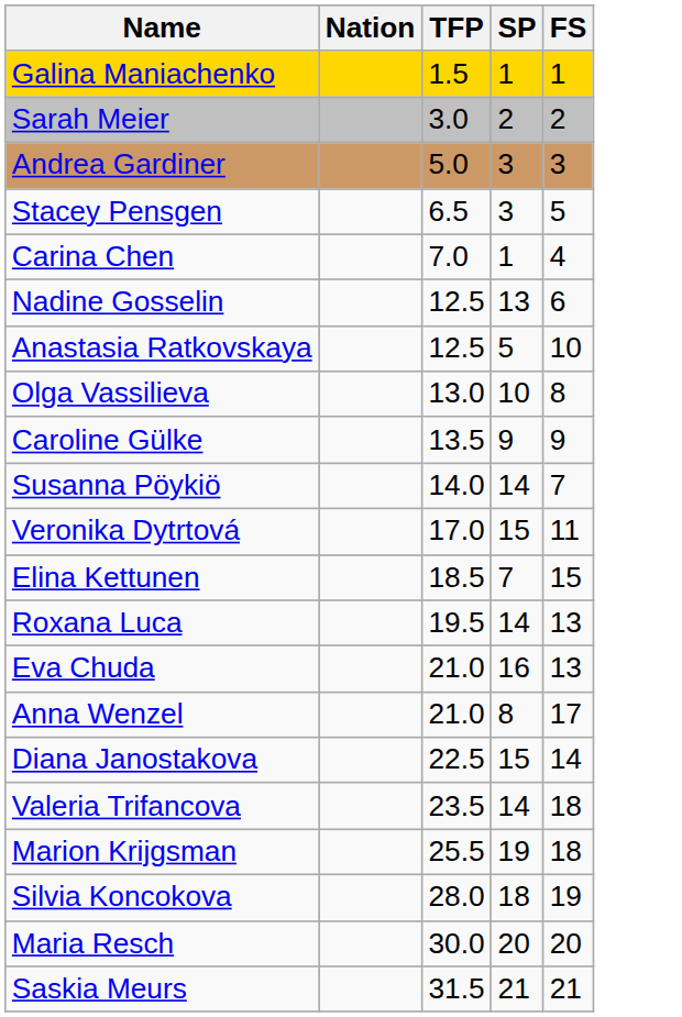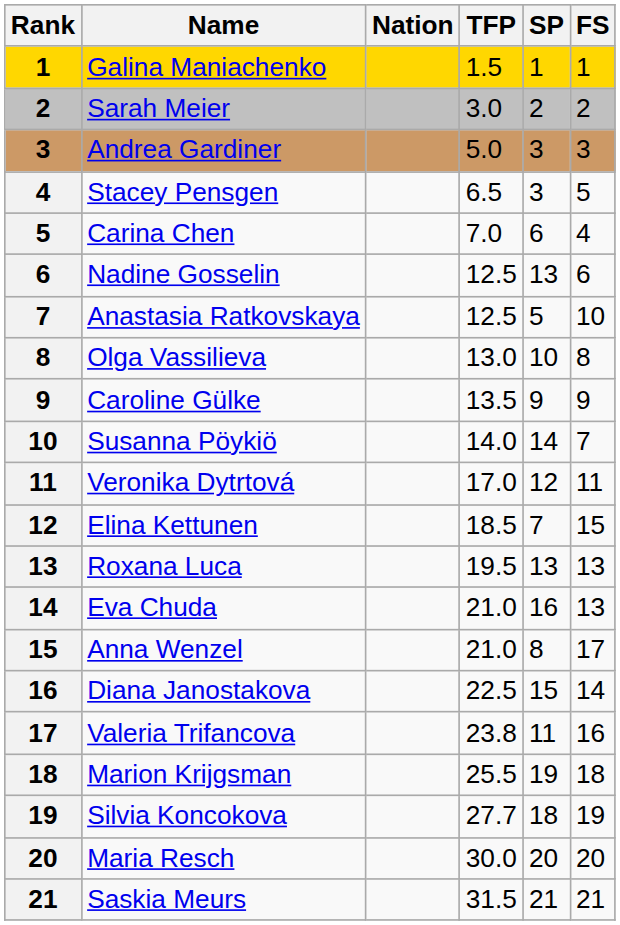 <table class="wikitable">
 <tr>
+<th>Rank</th>
 <th>Name</th>
 <th>Nation</th>
 <th>TFP</th>
 <th>SP</th>
 <th>FS</th>
 </tr>
 <tr bgcolor="gold">
+<td align="center"><strong>1</strong></td>
 <td><a href='#'>Galina Maniachenko</a></td>
 <td></td>
 <td>1.5</td>
 <td>1</td>
 <td>1</td>
 </tr>
 <tr bgcolor="silver">
+<td align="center"><strong>2</strong></td>
 <td><a href='#'>Sarah Meier</a></td>
 <td></td>
 <td>3.0</td>
 <td>2</td>
 <td>2</td>
 </tr>
 <tr bgcolor="cc9966">
+<td align="center"><strong>3</strong></td>
 <td><a href='#'>Andrea Gardiner</a></td>
 <td></td>
 <td>5.0</td>
 <td>3</td>
 <td>3</td>
 </tr>
 <tr>
+<th>4</th>
 <td><a href='#'>Stacey Pensgen</a></td>
 <td></td>
 <td>6.5</td>
 <td>3</td>
 <td>5</td>
 </tr>
 <tr>
+<th>5</th>
 <td><a href='#'>Carina Chen</a></td>
 <td></td>
 <td>7.0</td>
-<td>1</td>
+<td>6</td>
 <td>4</td>
 </tr>
 <tr>
+<th>6</th>
 <td><a href='#'>Nadine Gosselin</a></td>
 <td></td>
 <td>12.5</td>
 <td>13</td>
 <td>6</td>
 </tr>
 <tr>
+<th>7</th>
 <td><a href='#'>Anastasia Ratkovskaya</a></td>
 <td></td>
 <td>12.5</td>
 <td>5</td>
 <td>10</td>
 </tr>
 <tr>
+<th>8</th>
 <td><a href='#'>Olga Vassilieva</a></td>
 <td></td>
 <td>13.0</td>
 <td>10</td>
 <td>8</td>
 </tr>
 <tr>
+<th>9</th>
 <td><a href='#'>Caroline Gülke</a></td>
 <td></td>
 <td>13.5</td>
 <td>9</td>
 <td>9</td>
 </tr>
 <tr>
+<th>10</th>
 <td><a href='#'>Susanna Pöykiö</a></td>
 <td></td>
 <td>14.0</td>
 <td>14</td>
 <td>7</td>
 </tr>
 <tr>
+<th>11</th>
 <td><a href='#'>Veronika Dytrtová</a></td>
 <td></td>
 <td>17.0</td>
-<td>15</td>
+<td>12</td>
 <td>11</td>
 </tr>
 <tr>
+<th>12</th>
 <td><a href='#'>Elina Kettunen</a></td>
 <td></td>
 <td>18.5</td>
 <td>7</td>
 <td>15</td>
 </tr>
 <tr>
+<th>13</th>
 <td><a href='#'>Roxana Luca</a></td>
 <td></td>
 <td>19.5</td>
-<td>14</td>
+<td>13</td>
 <td>13</td>
 </tr>
 <tr>
+<th>14</th>
 <td><a href='#'>Eva Chuda</a></td>
 <td></td>
 <td>21.0</td>
 <td>16</td>
 <td>13</td>
 </tr>
 <tr>
+<th>15</th>
 <td><a href='#'>Anna Wenzel</a></td>
 <td></td>
 <td>21.0</td>
 <td>8</td>
 <td>17</td>
 </tr>
 <tr>
+<th>16</th>
 <td><a href='#'>Diana Janostakova</a></td>
 <td></td>
 <td>22.5</td>
 <td>15</td>
 <td>14</td>
 </tr>
 <tr>
+<th>17</th>
 <td><a href='#'>Valeria Trifancova</a></td>
 <td></td>
-<td>23.5</td>
-<td>14</td>
-<td>18</td>
+<td>23.8</td>
+<td>11</td>
+<td>16</td>
 </tr>
 <tr>
+<th>18</th>
 <td><a href='#'>Marion Krijgsman</a></td>
 <td></td>
 <td>25.5</td>
 <td>19</td>
 <td>18</td>
 </tr>
 <tr>
+<th>19</th>
 <td><a href='#'>Silvia Koncokova</a></td>
 <td></td>
-<td>28.0</td>
+<td>27.7</td>
 <td>18</td>
 <td>19</td>
 </tr>
 <tr>
+<th>20</th>
 <td><a href='#'>Maria Resch</a></td>
 <td></td>
 <td>30.0</td>
 <td>20</td>
 <td>20</td>
 </tr>
 <tr>
+<th>21</th>
 <td><a href='#'>Saskia Meurs</a></td>
 <td></td>
 <td>31.5</td>
 <td>21</td>
 <td>21</td>
 </tr>
 </table>
